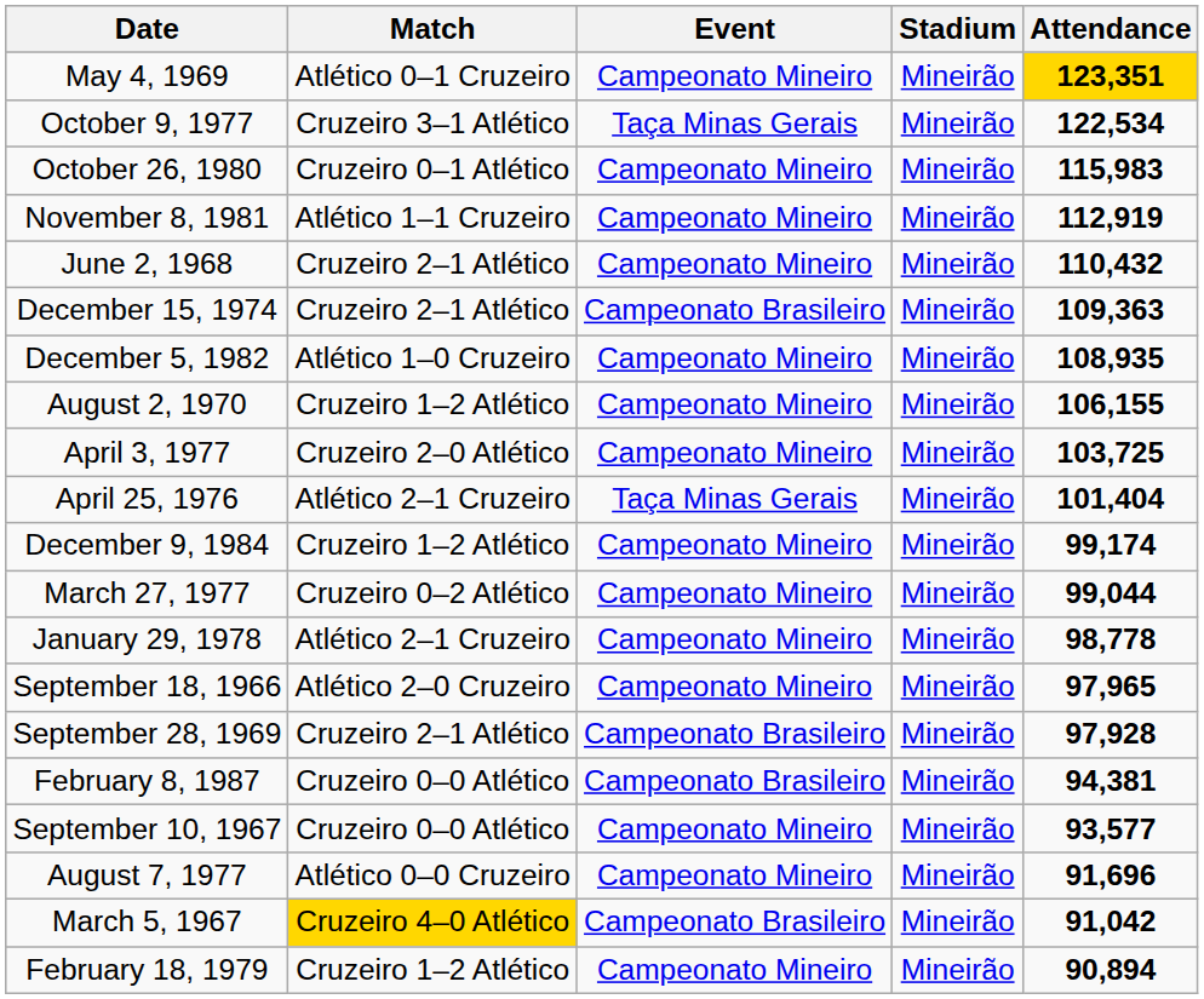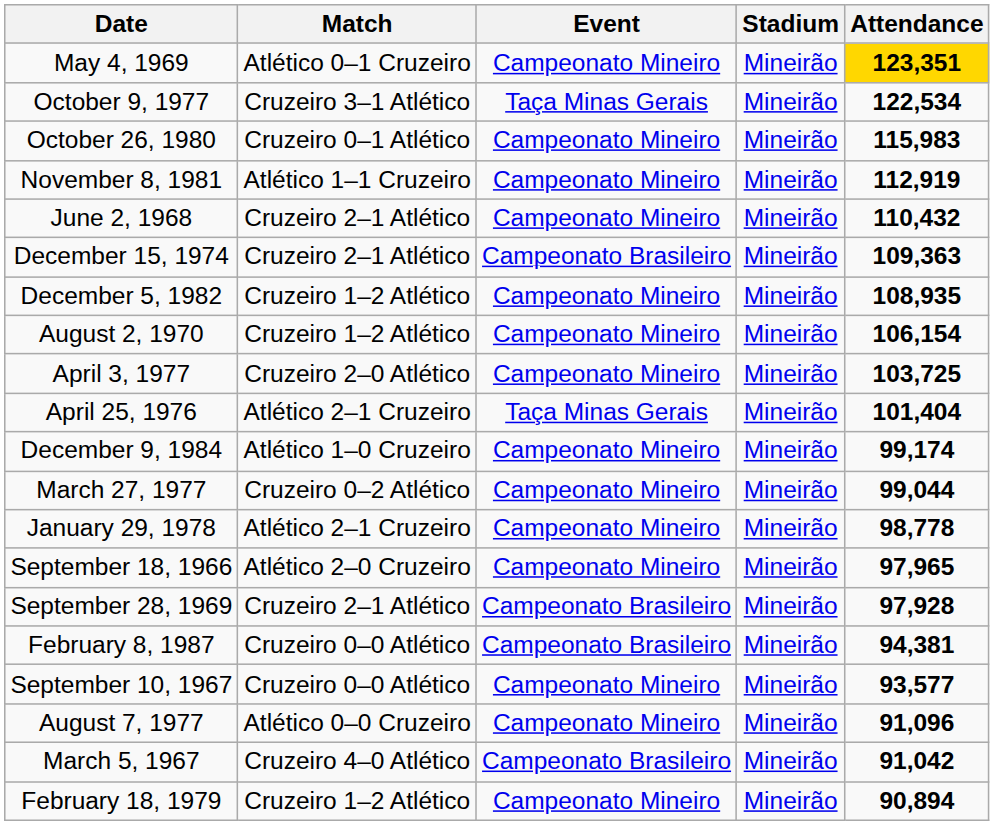 <table class="wikitable">
 <tr>
 <th>Date</th>
 <th>Match</th>
 <th>Event</th>
 <th>Stadium</th>
 <th>Attendance</th>
 </tr>
 <tr align="center">
 <td>May 4, 1969</td>
 <td>Atlético 0–1 Cruzeiro</td>
 <td><a href='#'>Campeonato Mineiro</a></td>
 <td><a href='#'>Mineirão</a></td>
 <td style="background: gold;"><strong>123,351</strong></td>
 </tr>
 <tr align="center">
 <td>October 9, 1977</td>
 <td>Cruzeiro 3–1 Atlético</td>
 <td><a href='#'>Taça Minas Gerais</a></td>
 <td><a href='#'>Mineirão</a></td>
 <td><strong>122,534</strong></td>
 </tr>
 <tr align="center">
 <td>October 26, 1980</td>
 <td>Cruzeiro 0–1 Atlético</td>
 <td><a href='#'>Campeonato Mineiro</a></td>
 <td><a href='#'>Mineirão</a></td>
 <td><strong>115,983</strong></td>
 </tr>
 <tr align="center">
 <td>November 8, 1981</td>
 <td>Atlético 1–1 Cruzeiro</td>
 <td><a href='#'>Campeonato Mineiro</a></td>
 <td><a href='#'>Mineirão</a></td>
 <td><strong>112,919</strong></td>
 </tr>
 <tr align="center">
 <td>June 2, 1968</td>
 <td>Cruzeiro 2–1 Atlético</td>
 <td><a href='#'>Campeonato Mineiro</a></td>
 <td><a href='#'>Mineirão</a></td>
 <td><strong>110,432</strong></td>
 </tr>
 <tr align="center">
 <td>December 15, 1974</td>
 <td>Cruzeiro 2–1 Atlético</td>
 <td><a href='#'>Campeonato Brasileiro</a></td>
 <td><a href='#'>Mineirão</a></td>
 <td><strong>109,363</strong></td>
 </tr>
 <tr align="center">
 <td>December 5, 1982</td>
-<td>Atlético 1–0 Cruzeiro</td>
+<td>Cruzeiro 1–2 Atlético</td>
 <td><a href='#'>Campeonato Mineiro</a></td>
 <td><a href='#'>Mineirão</a></td>
 <td><strong>108,935</strong></td>
 </tr>
 <tr align="center">
 <td>August 2, 1970</td>
 <td>Cruzeiro 1–2 Atlético</td>
 <td><a href='#'>Campeonato Mineiro</a></td>
 <td><a href='#'>Mineirão</a></td>
-<td><strong>106,155</strong></td>
+<td><strong>106,154</strong></td>
 </tr>
 <tr align="center">
 <td>April 3, 1977</td>
 <td>Cruzeiro 2–0 Atlético</td>
 <td><a href='#'>Campeonato Mineiro</a></td>
 <td><a href='#'>Mineirão</a></td>
 <td><strong>103,725</strong></td>
 </tr>
 <tr align="center">
 <td>April 25, 1976</td>
 <td>Atlético 2–1 Cruzeiro</td>
 <td><a href='#'>Taça Minas Gerais</a></td>
 <td><a href='#'>Mineirão</a></td>
 <td><strong>101,404</strong></td>
 </tr>
 <tr align="center">
 <td>December 9, 1984</td>
-<td>Cruzeiro 1–2 Atlético</td>
+<td>Atlético 1–0 Cruzeiro</td>
 <td><a href='#'>Campeonato Mineiro</a></td>
 <td><a href='#'>Mineirão</a></td>
 <td><strong>99,174</strong></td>
 </tr>
 <tr align="center">
 <td>March 27, 1977</td>
 <td>Cruzeiro 0–2 Atlético</td>
 <td><a href='#'>Campeonato Mineiro</a></td>
 <td><a href='#'>Mineirão</a></td>
 <td><strong>99,044</strong></td>
 </tr>
 <tr align="center">
 <td>January 29, 1978</td>
 <td>Atlético 2–1 Cruzeiro</td>
 <td><a href='#'>Campeonato Mineiro</a></td>
 <td><a href='#'>Mineirão</a></td>
 <td><strong>98,778</strong></td>
 </tr>
 <tr align="center">
 <td>September 18, 1966</td>
 <td>Atlético 2–0 Cruzeiro</td>
 <td><a href='#'>Campeonato Mineiro</a></td>
 <td><a href='#'>Mineirão</a></td>
 <td><strong>97,965</strong></td>
 </tr>
 <tr align="center">
 <td>September 28, 1969</td>
 <td>Cruzeiro 2–1 Atlético</td>
 <td><a href='#'>Campeonato Brasileiro</a></td>
 <td><a href='#'>Mineirão</a></td>
 <td><strong>97,928</strong></td>
 </tr>
 <tr align="center">
 <td>February 8, 1987</td>
 <td>Cruzeiro 0–0 Atlético</td>
 <td><a href='#'>Campeonato Brasileiro</a></td>
 <td><a href='#'>Mineirão</a></td>
 <td><strong>94,381</strong></td>
 </tr>
 <tr align="center">
 <td>September 10, 1967</td>
 <td>Cruzeiro 0–0 Atlético</td>
 <td><a href='#'>Campeonato Mineiro</a></td>
 <td><a href='#'>Mineirão</a></td>
 <td><strong>93,577</strong></td>
 </tr>
 <tr align="center">
 <td>August 7, 1977</td>
 <td>Atlético 0–0 Cruzeiro</td>
 <td><a href='#'>Campeonato Mineiro</a></td>
 <td><a href='#'>Mineirão</a></td>
-<td><strong>91,696</strong></td>
+<td><strong>91,096</strong></td>
 </tr>
 <tr align="center">
 <td>March 5, 1967</td>
-<td style="background: gold;">Cruzeiro 4–0 Atlético</td>
+<td>Cruzeiro 4–0 Atlético</td>
 <td><a href='#'>Campeonato Brasileiro</a></td>
 <td><a href='#'>Mineirão</a></td>
 <td><strong>91,042</strong></td>
 </tr>
 <tr align="center">
 <td>February 18, 1979</td>
 <td>Cruzeiro 1–2 Atlético</td>
 <td><a href='#'>Campeonato Mineiro</a></td>
 <td><a href='#'>Mineirão</a></td>
 <td><strong>90,894</strong></td>
 </tr>
 </table>
